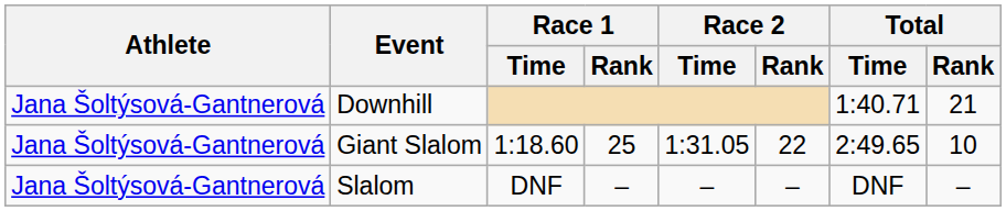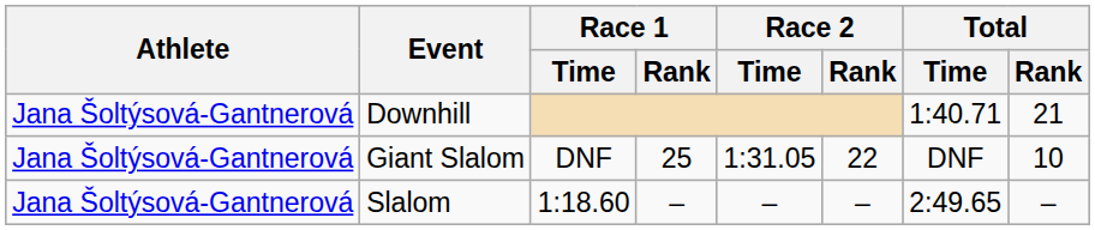 <table class="wikitable" style="font-size:90%">
 <tr>
 <th rowspan="2">Athlete</th>
 <th rowspan="2">Event</th>
 <th colspan="2">Race 1</th>
 <th colspan="2">Race 2</th>
 <th colspan="2">Total</th>
 </tr>
 <tr>
 <th>Time</th>
 <th>Rank</th>
 <th>Time</th>
 <th>Rank</th>
 <th>Time</th>
 <th>Rank</th>
 </tr>
 <tr>
 <td><a href='#'>Jana Šoltýsová-Gantnerová</a></td>
 <td>Downhill</td>
 <td colspan="4" bgcolor="wheat"></td>
 <td align="center">1:40.71</td>
 <td align="center">21</td>
 </tr>
 <tr>
 <td><a href='#'>Jana Šoltýsová-Gantnerová</a></td>
 <td>Giant Slalom</td>
-<td align="center">1:18.60</td>
+<td align="center">DNF</td>
 <td align="center">25</td>
 <td align="center">1:31.05</td>
 <td align="center">22</td>
-<td align="center">2:49.65</td>
+<td align="center">DNF</td>
 <td align="center">10</td>
 </tr>
 <tr>
 <td><a href='#'>Jana Šoltýsová-Gantnerová</a></td>
 <td>Slalom</td>
-<td align="center">DNF</td>
+<td align="center">1:18.60</td>
 <td align="center">–</td>
 <td align="center">–</td>
 <td align="center">–</td>
-<td align="center">DNF</td>
+<td align="center">2:49.65</td>
 <td align="center">–</td>
 </tr>
 </table>
